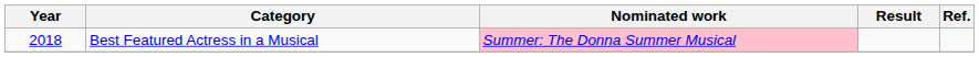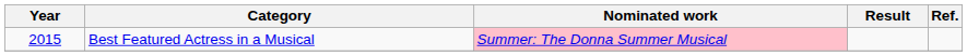 <table class=wikitable>
 <tr>
 <th scope="col" style="width:5em;">Year</th>
 <th scope="col" style="width:26em;">Category</th>
 <th scope="col" style="width:25em;">Nominated work</th>
 <th scope="col" style="width:5em;">Result</th>
 <th>Ref.</th>
 </tr>
 <tr>
-<td style="text-align:center;"><a href='#'>2018</a></td>
+<td style="text-align:center;"><a href='#'>2015</a></td>
 <td><a href='#'>Best Featured Actress in a Musical</a></td>
 <td style="background: pink;"><em><a href='#'>Summer: The Donna Summer Musical</a></em></td>
 <td></td>
 <td style="text-align:center;"></td>
 </tr>
 <tr>
 </tr>
 </table>
